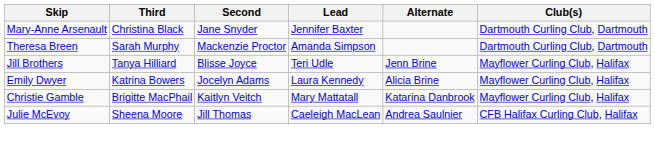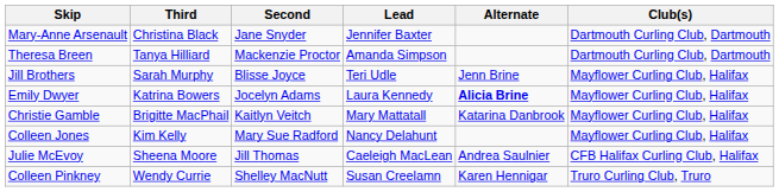 <table class="wikitable">
 <tr>
 <th>Skip</th>
 <th>Third</th>
 <th>Second</th>
 <th>Lead</th>
 <th>Alternate</th>
 <th>Club(s)</th>
 </tr>
 <tr>
 <td><a href='#'>Mary-Anne Arsenault</a></td>
 <td><a href='#'>Christina Black</a></td>
 <td><a href='#'>Jane Snyder</a></td>
 <td><a href='#'>Jennifer Baxter</a></td>
 <td></td>
 <td><a href='#'>Dartmouth Curling Club</a>, <a href='#'>Dartmouth</a></td>
 </tr>
 <tr>
 <td><a href='#'>Theresa Breen</a></td>
-<td><a href='#'>Sarah Murphy</a></td>
+<td><a href='#'>Tanya Hilliard</a></td>
 <td><a href='#'>Mackenzie Proctor</a></td>
 <td><a href='#'>Amanda Simpson</a></td>
 <td></td>
 <td><a href='#'>Dartmouth Curling Club</a>, <a href='#'>Dartmouth</a></td>
 </tr>
 <tr>
 <td><a href='#'>Jill Brothers</a></td>
-<td><a href='#'>Tanya Hilliard</a></td>
+<td><a href='#'>Sarah Murphy</a></td>
 <td><a href='#'>Blisse Joyce</a></td>
 <td><a href='#'>Teri Udle</a></td>
 <td><a href='#'>Jenn Brine</a></td>
 <td><a href='#'>Mayflower Curling Club</a>, <a href='#'>Halifax</a></td>
 </tr>
 <tr>
 <td><a href='#'>Emily Dwyer</a></td>
 <td><a href='#'>Katrina Bowers</a></td>
 <td><a href='#'>Jocelyn Adams</a></td>
 <td><a href='#'>Laura Kennedy</a></td>
-<td><a href='#'>Alicia Brine</a></td>
+<td><strong><a href='#'>Alicia Brine</a></strong></td>
 <td><a href='#'>Mayflower Curling Club</a>, <a href='#'>Halifax</a></td>
 </tr>
 <tr>
 <td><a href='#'>Christie Gamble</a></td>
 <td><a href='#'>Brigitte MacPhail</a></td>
 <td><a href='#'>Kaitlyn Veitch</a></td>
 <td><a href='#'>Mary Mattatall</a></td>
 <td><a href='#'>Katarina Danbrook</a></td>
 <td><a href='#'>Mayflower Curling Club</a>, <a href='#'>Halifax</a></td>
 </tr>
 <tr>
+<td><a href='#'>Colleen Jones</a></td>
+<td><a href='#'>Kim Kelly</a></td>
+<td><a href='#'>Mary Sue Radford</a></td>
+<td><a href='#'>Nancy Delahunt</a></td>
+<td></td>
+<td><a href='#'>Mayflower Curling Club</a>, <a href='#'>Halifax</a></td>
+</tr>
+<tr>
 <td><a href='#'>Julie McEvoy</a></td>
 <td><a href='#'>Sheena Moore</a></td>
 <td><a href='#'>Jill Thomas</a></td>
 <td><a href='#'>Caeleigh MacLean</a></td>
 <td><a href='#'>Andrea Saulnier</a></td>
 <td><a href='#'>CFB Halifax Curling Club</a>, <a href='#'>Halifax</a></td>
 </tr>
+<tr>
+<td><a href='#'>Colleen Pinkney</a></td>
+<td><a href='#'>Wendy Currie</a></td>
+<td><a href='#'>Shelley MacNutt</a></td>
+<td><a href='#'>Susan Creelamn</a></td>
+<td><a href='#'>Karen Hennigar</a></td>
+<td><a href='#'>Truro Curling Club</a>, <a href='#'>Truro</a></td>
+</tr>
 </table>
